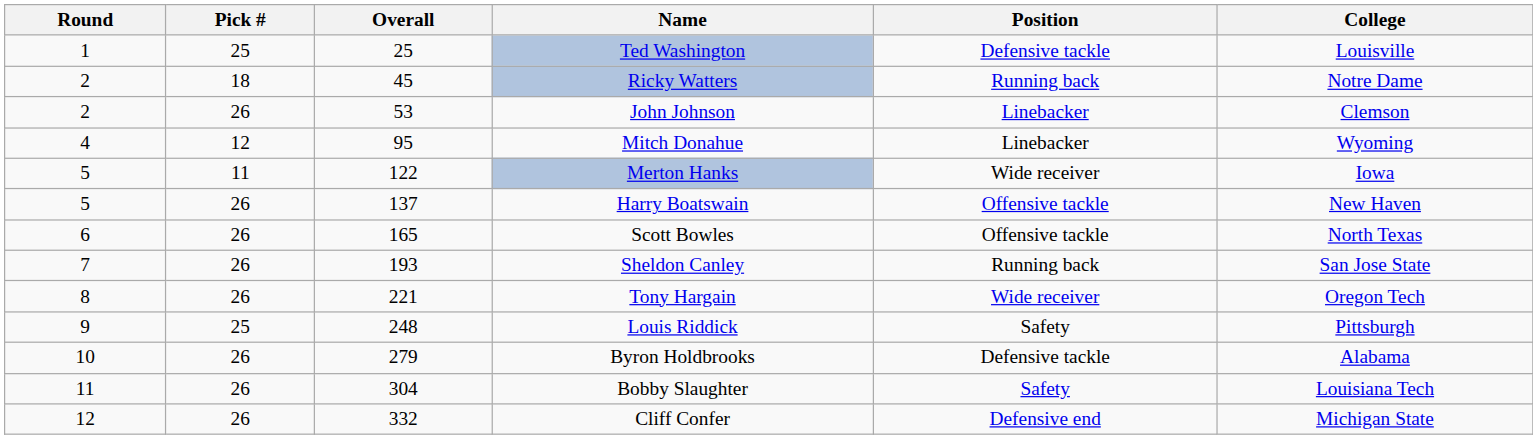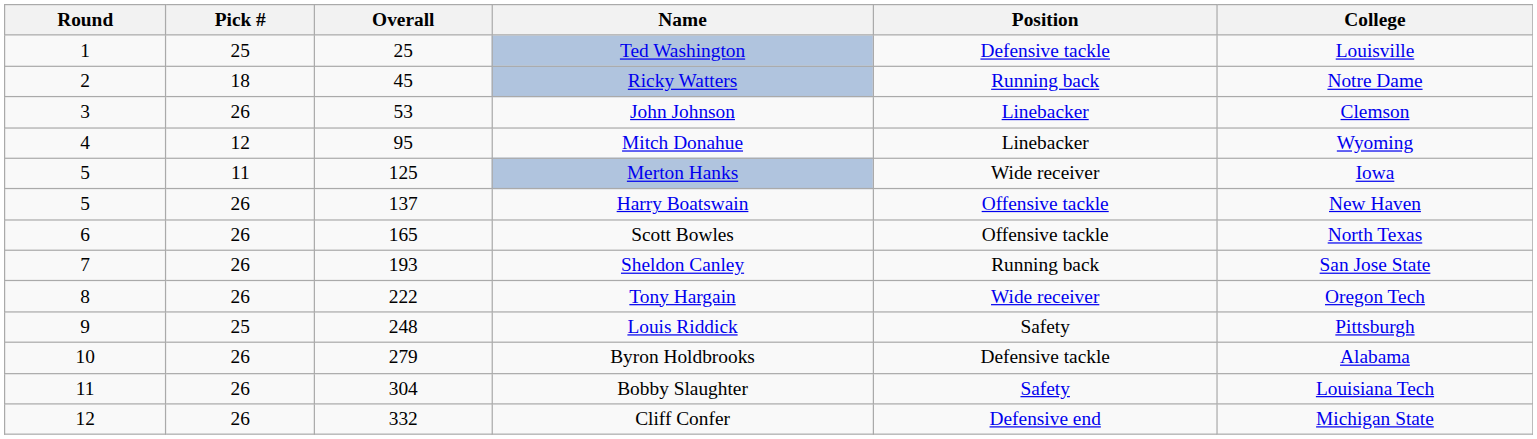 <table class="wikitable sortable sortable" style="width: 100%; text-align:center">
 <tr>
 <th>Round</th>
 <th>Pick #</th>
 <th>Overall</th>
 <th>Name</th>
 <th>Position</th>
 <th>College</th>
 </tr>
 <tr>
 <td>1</td>
 <td>25</td>
 <td>25</td>
 <td bgcolor=lightsteelblue><a href='#'>Ted Washington</a></td>
 <td><a href='#'>Defensive tackle</a></td>
 <td><a href='#'>Louisville</a></td>
 </tr>
 <tr>
 <td>2</td>
 <td>18</td>
 <td>45</td>
 <td bgcolor=lightsteelblue><a href='#'>Ricky Watters</a></td>
 <td><a href='#'>Running back</a></td>
 <td><a href='#'>Notre Dame</a></td>
 </tr>
 <tr>
-<td>2</td>
+<td>3</td>
 <td>26</td>
 <td>53</td>
 <td><a href='#'>John Johnson</a></td>
 <td><a href='#'>Linebacker</a></td>
 <td><a href='#'>Clemson</a></td>
 </tr>
 <tr>
 <td>4</td>
 <td>12</td>
 <td>95</td>
 <td><a href='#'>Mitch Donahue</a></td>
 <td>Linebacker</td>
 <td><a href='#'>Wyoming</a></td>
 </tr>
 <tr>
 <td>5</td>
 <td>11</td>
-<td>122</td>
+<td>125</td>
 <td bgcolor=lightsteelblue><a href='#'>Merton Hanks</a></td>
 <td>Wide receiver</td>
 <td><a href='#'>Iowa</a></td>
 </tr>
 <tr>
 <td>5</td>
 <td>26</td>
 <td>137</td>
 <td><a href='#'>Harry Boatswain</a></td>
 <td><a href='#'>Offensive tackle</a></td>
 <td><a href='#'>New Haven</a></td>
 </tr>
 <tr>
 <td>6</td>
 <td>26</td>
 <td>165</td>
 <td>Scott Bowles</td>
 <td>Offensive tackle</td>
 <td><a href='#'>North Texas</a></td>
 </tr>
 <tr>
 <td>7</td>
 <td>26</td>
 <td>193</td>
 <td><a href='#'>Sheldon Canley</a></td>
 <td>Running back</td>
 <td><a href='#'>San Jose State</a></td>
 </tr>
 <tr>
 <td>8</td>
 <td>26</td>
-<td>221</td>
+<td>222</td>
 <td><a href='#'>Tony Hargain</a></td>
 <td><a href='#'>Wide receiver</a></td>
 <td><a href='#'>Oregon Tech</a></td>
 </tr>
 <tr>
 <td>9</td>
 <td>25</td>
 <td>248</td>
 <td><a href='#'>Louis Riddick</a></td>
 <td>Safety</td>
 <td><a href='#'>Pittsburgh</a></td>
 </tr>
 <tr>
 <td>10</td>
 <td>26</td>
 <td>279</td>
 <td>Byron Holdbrooks</td>
 <td>Defensive tackle</td>
 <td><a href='#'>Alabama</a></td>
 </tr>
 <tr>
 <td>11</td>
 <td>26</td>
 <td>304</td>
 <td>Bobby Slaughter</td>
 <td><a href='#'>Safety</a></td>
 <td><a href='#'>Louisiana Tech</a></td>
 </tr>
 <tr>
 <td>12</td>
 <td>26</td>
 <td>332</td>
 <td>Cliff Confer</td>
 <td><a href='#'>Defensive end</a></td>
 <td><a href='#'>Michigan State</a></td>
 </tr>
 </table>
